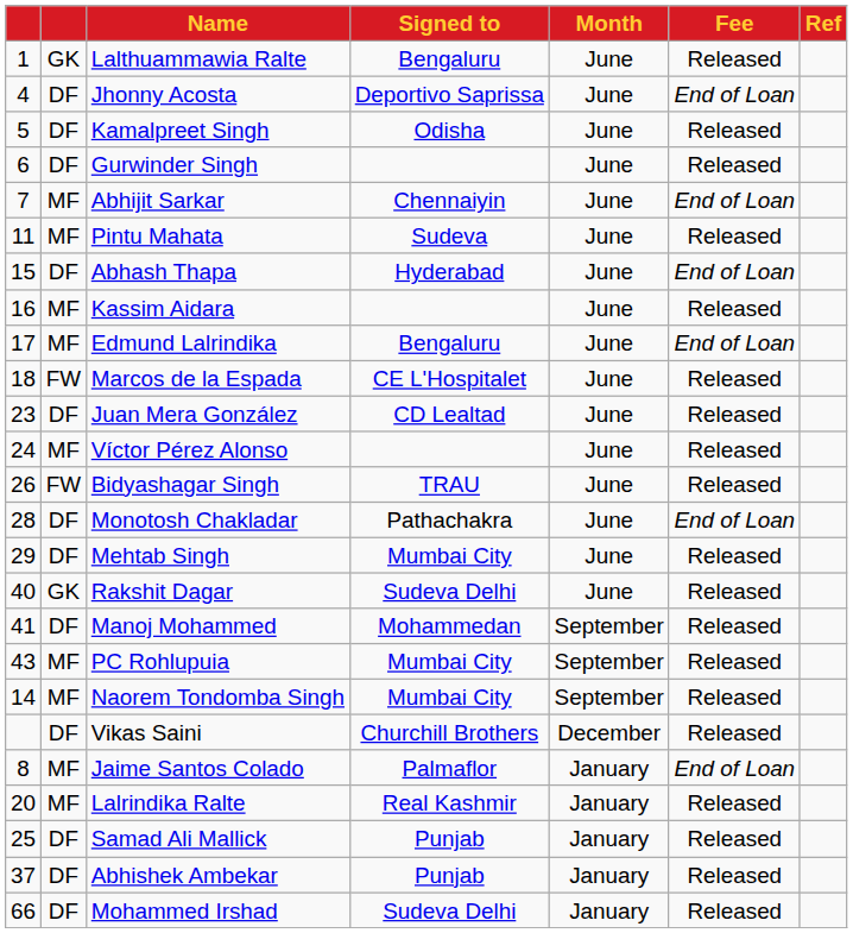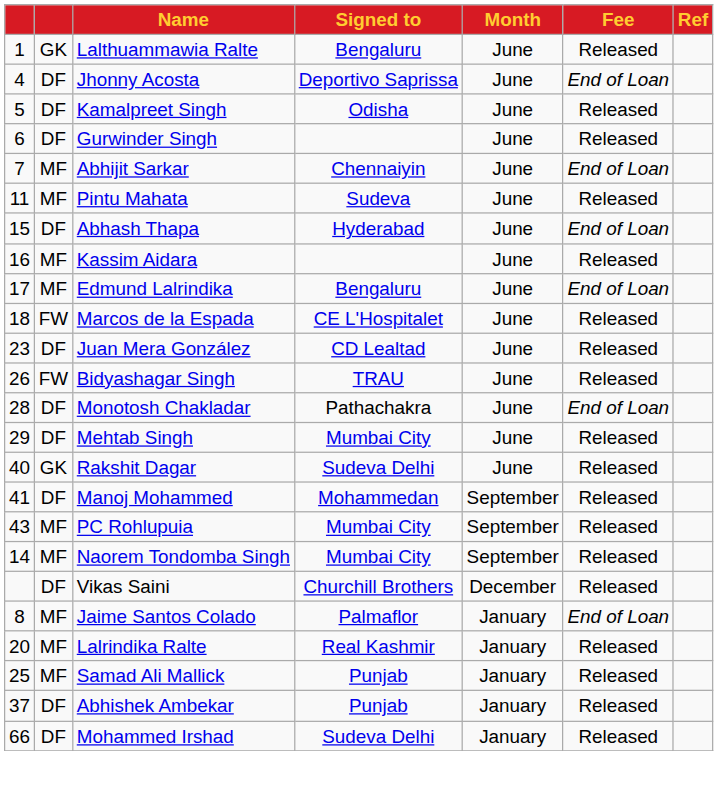 <table class="wikitable" style="text-align:center; font-size:95%;">
 <tr>
 <th style="background:#d71a23; color:#ffcd31; text-align:center;"></th>
 <th style="background:#d71a23; color:#ffcd31; text-align:center;"></th>
 <th style="background:#d71a23; color:#ffcd31; text-align:center;">Name</th>
 <th style="background:#d71a23; color:#ffcd31; text-align:center;">Signed to</th>
 <th style="background:#d71a23; color:#ffcd31; text-align:center;">Month</th>
 <th style="background:#d71a23; color:#ffcd31; text-align:center;">Fee</th>
 <th style="background:#d71a23; color:#ffcd31; text-align:center;">Ref</th>
 </tr>
 <tr>
 <td>1</td>
 <td>GK</td>
 <td style="text-align:left"> <a href='#'>Lalthuammawia Ralte</a></td>
 <td><a href='#'>Bengaluru</a></td>
 <td>June</td>
 <td>Released</td>
 <td></td>
 </tr>
 <tr>
 <td>4</td>
 <td>DF</td>
 <td style="text-align:left"> <a href='#'>Jhonny Acosta</a></td>
 <td><a href='#'>Deportivo Saprissa</a></td>
 <td>June</td>
 <td><em>End of Loan</em></td>
 <td></td>
 </tr>
 <tr>
 <td>5</td>
 <td>DF</td>
 <td style="text-align:left"> <a href='#'>Kamalpreet Singh</a></td>
 <td><a href='#'>Odisha</a></td>
 <td>June</td>
 <td>Released</td>
 <td></td>
 </tr>
 <tr>
 <td>6</td>
 <td>DF</td>
 <td style="text-align:left"> <a href='#'>Gurwinder Singh</a></td>
 <td></td>
 <td>June</td>
 <td>Released</td>
 <td></td>
 </tr>
 <tr>
 <td>7</td>
 <td>MF</td>
 <td style="text-align:left"> <a href='#'>Abhijit Sarkar</a></td>
 <td><a href='#'>Chennaiyin</a></td>
 <td>June</td>
 <td><em>End of Loan</em></td>
 <td></td>
 </tr>
 <tr>
 <td>11</td>
 <td>MF</td>
 <td style="text-align:left"> <a href='#'>Pintu Mahata</a></td>
 <td><a href='#'>Sudeva</a></td>
 <td>June</td>
 <td>Released</td>
 <td></td>
 </tr>
 <tr>
 <td>15</td>
 <td>DF</td>
 <td style="text-align:left"> <a href='#'>Abhash Thapa</a></td>
 <td><a href='#'>Hyderabad</a></td>
 <td>June</td>
 <td><em>End of Loan</em></td>
 <td></td>
 </tr>
 <tr>
 <td>16</td>
 <td>MF</td>
 <td style="text-align:left"> <a href='#'>Kassim Aidara</a></td>
 <td></td>
 <td>June</td>
 <td>Released</td>
 <td></td>
 </tr>
 <tr>
 <td>17</td>
 <td>MF</td>
 <td style="text-align:left"> <a href='#'>Edmund Lalrindika</a></td>
 <td><a href='#'>Bengaluru</a></td>
 <td>June</td>
 <td><em>End of Loan</em></td>
 <td></td>
 </tr>
 <tr>
 <td>18</td>
 <td>FW</td>
 <td style="text-align:left"> <a href='#'>Marcos de la Espada</a></td>
 <td><a href='#'>CE L'Hospitalet</a></td>
 <td>June</td>
 <td>Released</td>
 <td></td>
 </tr>
 <tr>
 <td>23</td>
 <td>DF</td>
 <td style="text-align:left"> <a href='#'>Juan Mera González</a></td>
 <td><a href='#'>CD Lealtad</a></td>
 <td>June</td>
 <td>Released</td>
 <td></td>
 </tr>
 <tr>
-<td>24</td>
-<td>MF</td>
-<td style="text-align:left"> <a href='#'>Víctor Pérez Alonso</a></td>
-<td></td>
-<td>June</td>
-<td>Released</td>
-<td></td>
-</tr>
-<tr>
 <td>26</td>
 <td>FW</td>
 <td style="text-align:left"> <a href='#'>Bidyashagar Singh</a></td>
 <td><a href='#'>TRAU</a></td>
 <td>June</td>
 <td>Released</td>
 <td></td>
 </tr>
 <tr>
 <td>28</td>
 <td>DF</td>
 <td style="text-align:left"> <a href='#'>Monotosh Chakladar</a></td>
 <td>Pathachakra</td>
 <td>June</td>
 <td><em>End of Loan</em></td>
 <td></td>
 </tr>
 <tr>
 <td>29</td>
 <td>DF</td>
 <td style="text-align:left"> <a href='#'>Mehtab Singh</a></td>
 <td><a href='#'>Mumbai City</a></td>
 <td>June</td>
 <td>Released</td>
 <td></td>
 </tr>
 <tr>
 <td>40</td>
 <td>GK</td>
 <td style="text-align:left"> <a href='#'>Rakshit Dagar</a></td>
 <td><a href='#'>Sudeva Delhi</a></td>
 <td>June</td>
 <td>Released</td>
 <td></td>
 </tr>
 <tr>
 <td>41</td>
 <td>DF</td>
 <td style="text-align:left"> <a href='#'>Manoj Mohammed</a></td>
 <td><a href='#'>Mohammedan</a></td>
 <td>September</td>
 <td>Released</td>
 <td></td>
 </tr>
 <tr>
 <td>43</td>
 <td>MF</td>
 <td style="text-align:left"> <a href='#'>PC Rohlupuia</a></td>
 <td><a href='#'>Mumbai City</a></td>
 <td>September</td>
 <td>Released</td>
 <td></td>
 </tr>
 <tr>
 <td>14</td>
 <td>MF</td>
 <td style="text-align:left"> <a href='#'>Naorem Tondomba Singh</a></td>
 <td><a href='#'>Mumbai City</a></td>
 <td>September</td>
 <td>Released</td>
 <td></td>
 </tr>
 <tr>
 <td></td>
 <td>DF</td>
 <td style="text-align:left"> Vikas Saini</td>
 <td><a href='#'>Churchill Brothers</a></td>
 <td>December</td>
 <td>Released</td>
 <td></td>
 </tr>
 <tr>
 <td>8</td>
 <td>MF</td>
 <td style="text-align:left"> <a href='#'>Jaime Santos Colado</a></td>
 <td><a href='#'>Palmaflor</a></td>
 <td>January</td>
 <td><em>End of Loan</em></td>
 <td></td>
 </tr>
 <tr>
 <td>20</td>
 <td>MF</td>
 <td style="text-align:left"> <a href='#'>Lalrindika Ralte</a></td>
 <td><a href='#'>Real Kashmir</a></td>
 <td>January</td>
 <td>Released</td>
 <td></td>
 </tr>
 <tr>
 <td>25</td>
-<td>DF</td>
+<td>MF</td>
 <td style="text-align:left"> <a href='#'>Samad Ali Mallick</a></td>
 <td><a href='#'>Punjab</a></td>
 <td>January</td>
 <td>Released</td>
 <td></td>
 </tr>
 <tr>
 <td>37</td>
 <td>DF</td>
 <td style="text-align:left"> <a href='#'>Abhishek Ambekar</a></td>
 <td><a href='#'>Punjab</a></td>
 <td>January</td>
 <td>Released</td>
 <td></td>
 </tr>
 <tr>
 <td>66</td>
 <td>DF</td>
 <td style="text-align:left"> <a href='#'>Mohammed Irshad</a></td>
 <td><a href='#'>Sudeva Delhi</a></td>
 <td>January</td>
 <td>Released</td>
 <td></td>
 </tr>
 <tr>
 </tr>
 </table>
